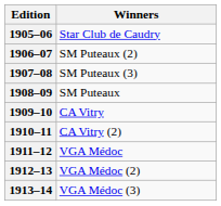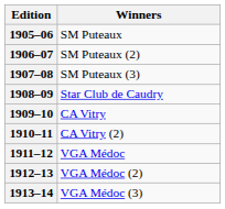 <table class=wikitable>
 <tr>
 <th width=60>Edition</th>
 <th width=200>Winners</th>
 </tr>
 <tr>
 <th>1905–06</th>
-<td><a href='#'>Star Club de Caudry</a></td>
+<td>SM Puteaux</td>
 </tr>
 <tr>
 <th>1906–07</th>
 <td>SM Puteaux (2)</td>
 </tr>
 <tr>
 <th>1907–08</th>
 <td>SM Puteaux (3)</td>
 </tr>
 <tr>
 <th>1908–09</th>
-<td>SM Puteaux</td>
+<td><a href='#'>Star Club de Caudry</a></td>
 </tr>
 <tr>
 <th>1909–10</th>
 <td><a href='#'>CA Vitry</a></td>
 </tr>
 <tr>
 <th>1910–11</th>
 <td><a href='#'>CA Vitry</a> (2)</td>
 </tr>
 <tr>
 <th>1911–12</th>
 <td><a href='#'>VGA Médoc</a></td>
 </tr>
 <tr>
 <th>1912–13</th>
 <td><a href='#'>VGA Médoc</a> (2)</td>
 </tr>
 <tr>
 <th>1913–14</th>
 <td><a href='#'>VGA Médoc</a> (3)</td>
 </tr>
 </table>
